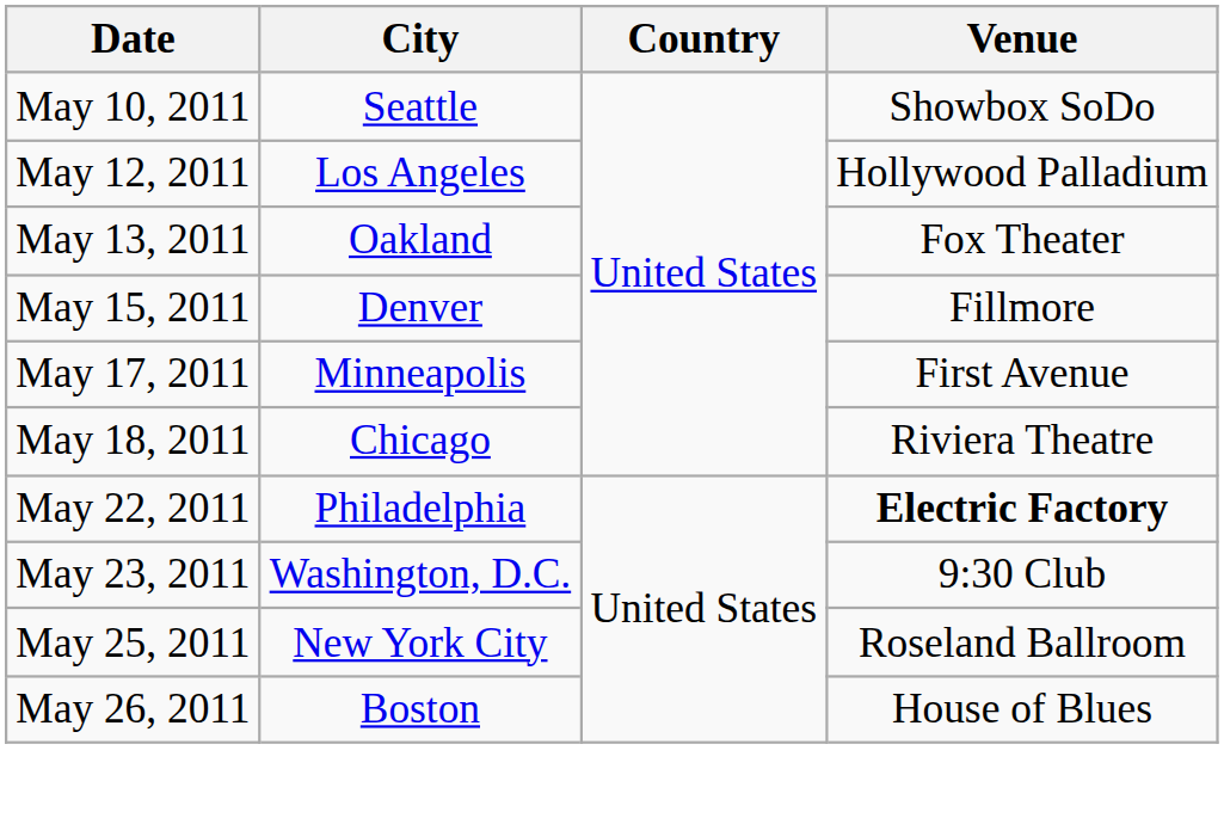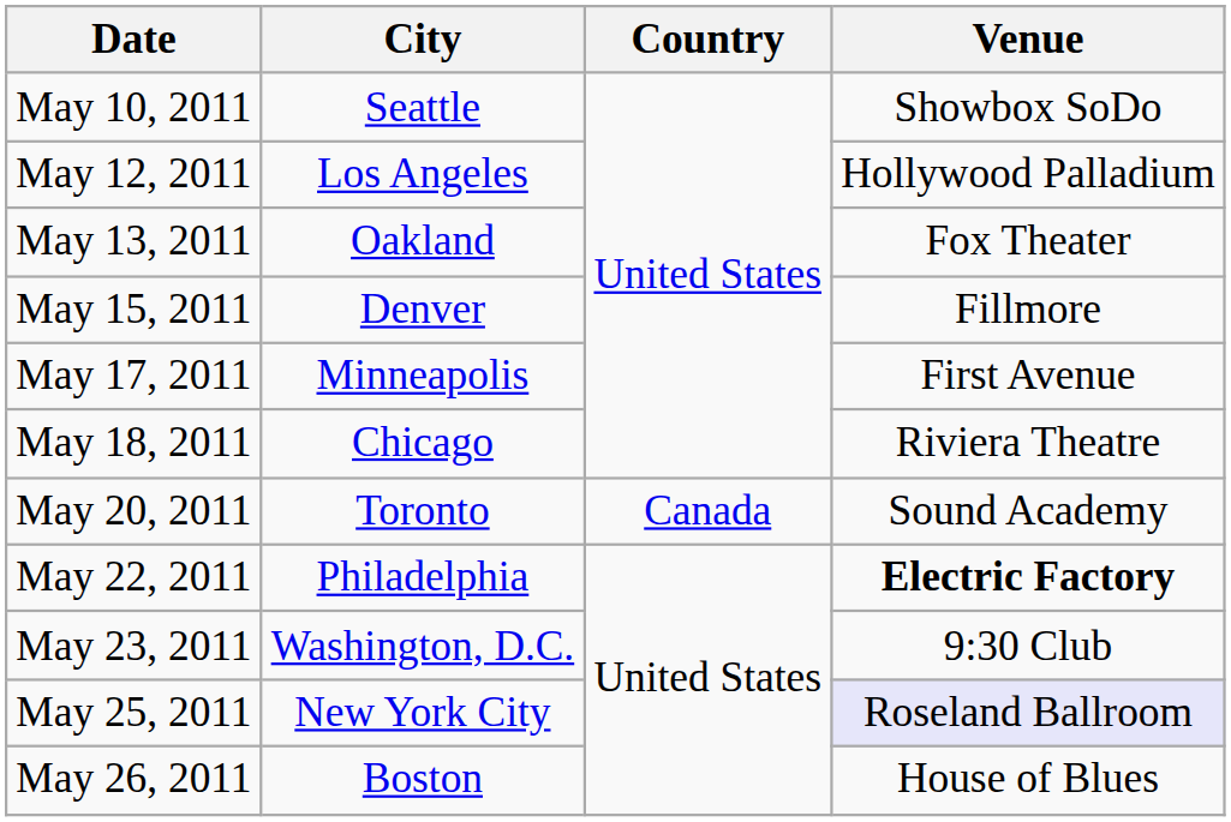 <table class="wikitable" style="text-align:center;">
 <tr>
 <th>Date</th>
 <th>City</th>
 <th>Country</th>
 <th>Venue</th>
 </tr>
 <tr>
 <td>May 10, 2011</td>
 <td><a href='#'>Seattle</a></td>
 <td rowspan="6"><a href='#'>United States</a></td>
 <td>Showbox SoDo</td>
 </tr>
 <tr>
 <td>May 12, 2011</td>
 <td><a href='#'>Los Angeles</a></td>
 <td>Hollywood Palladium</td>
 </tr>
 <tr>
 <td>May 13, 2011</td>
 <td><a href='#'>Oakland</a></td>
 <td>Fox Theater</td>
 </tr>
 <tr>
 <td>May 15, 2011</td>
 <td><a href='#'>Denver</a></td>
 <td>Fillmore</td>
 </tr>
 <tr>
 <td>May 17, 2011</td>
 <td><a href='#'>Minneapolis</a></td>
 <td>First Avenue</td>
 </tr>
 <tr>
 <td>May 18, 2011</td>
 <td><a href='#'>Chicago</a></td>
 <td>Riviera Theatre</td>
 </tr>
 <tr>
+<td>May 20, 2011</td>
+<td><a href='#'>Toronto</a></td>
+<td><a href='#'>Canada</a></td>
+<td>Sound Academy</td>
+</tr>
+<tr>
 <td>May 22, 2011</td>
 <td><a href='#'>Philadelphia</a></td>
 <td rowspan="4">United States</td>
 <td><strong>Electric Factory</strong></td>
 </tr>
 <tr>
 <td>May 23, 2011</td>
 <td><a href='#'>Washington, D.C.</a></td>
 <td>9:30 Club</td>
 </tr>
 <tr>
 <td>May 25, 2011</td>
 <td><a href='#'>New York City</a></td>
-<td>Roseland Ballroom</td>
+<td style="background: lavender;">Roseland Ballroom</td>
 </tr>
 <tr>
 <td>May 26, 2011</td>
 <td><a href='#'>Boston</a></td>
 <td>House of Blues</td>
 </tr>
 </table>
